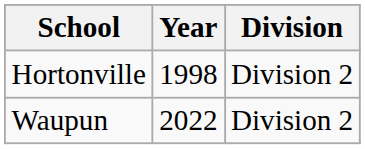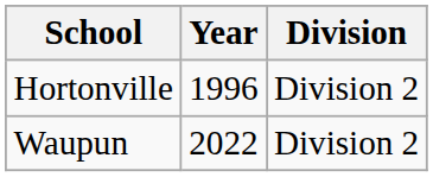 <table class="wikitable">
 <tr>
 <th>School</th>
 <th>Year</th>
 <th>Division</th>
 </tr>
 <tr>
 <td>Hortonville</td>
-<td>1998</td>
+<td>1996</td>
 <td>Division 2</td>
 </tr>
 <tr>
 <td>Waupun</td>
 <td>2022</td>
 <td>Division 2</td>
 </tr>
 </table>
